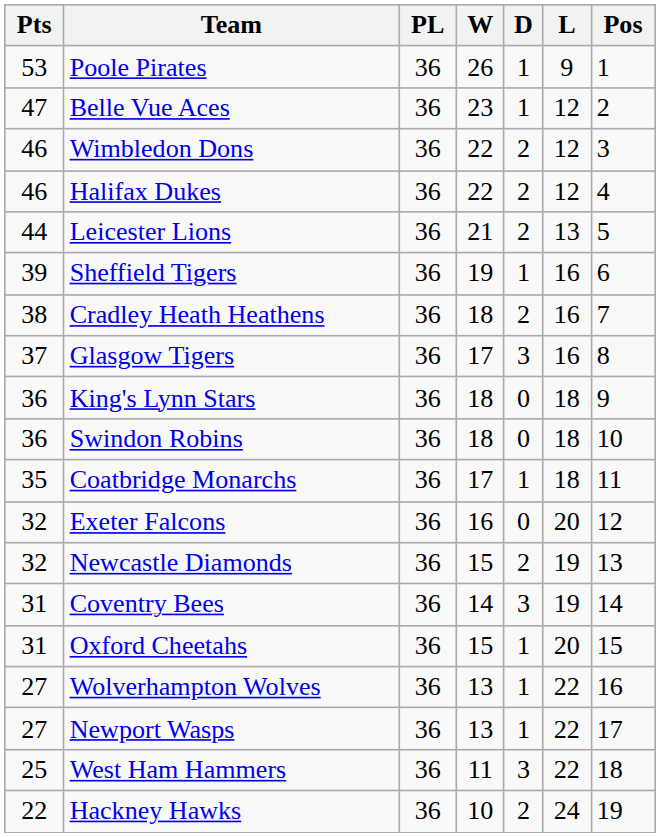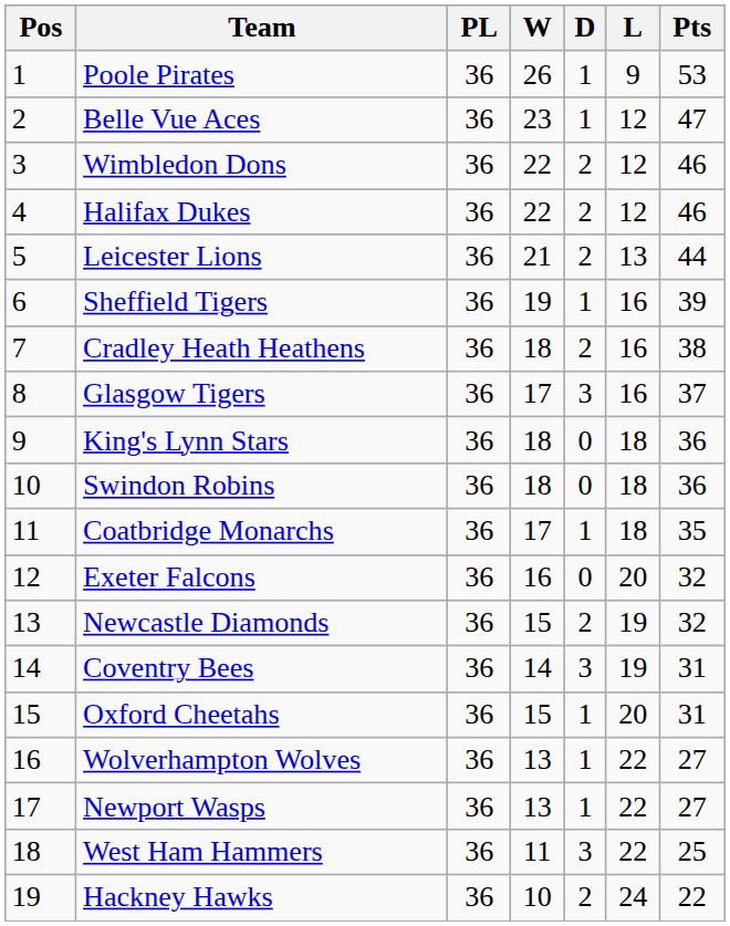 <table class=wikitable width="400">
 <tr>
-<th>Pts</th>
+<th>Pos</th>
 <th>Team</th>
 <th>PL</th>
 <th>W</th>
 <th>D</th>
 <th>L</th>
-<th>Pos</th>
+<th>Pts</th>
 </tr>
 <tr>
-<td align="center">53</td>
+<td>1</td>
 <td><a href='#'>Poole Pirates</a></td>
 <td align="center">36</td>
 <td align="center">26</td>
 <td align="center">1</td>
 <td align="center">9</td>
-<td>1</td>
+<td align="center">53</td>
 </tr>
 <tr>
-<td align="center">47</td>
+<td>2</td>
 <td><a href='#'>Belle Vue Aces</a></td>
 <td align="center">36</td>
 <td align="center">23</td>
 <td align="center">1</td>
 <td align="center">12</td>
-<td>2</td>
+<td align="center">47</td>
 </tr>
 <tr>
-<td align="center">46</td>
+<td>3</td>
 <td><a href='#'>Wimbledon Dons</a></td>
 <td align="center">36</td>
 <td align="center">22</td>
 <td align="center">2</td>
 <td align="center">12</td>
-<td>3</td>
+<td align="center">46</td>
 </tr>
 <tr>
-<td align="center">46</td>
+<td>4</td>
 <td><a href='#'>Halifax Dukes</a></td>
 <td align="center">36</td>
 <td align="center">22</td>
 <td align="center">2</td>
 <td align="center">12</td>
-<td>4</td>
+<td align="center">46</td>
 </tr>
 <tr>
-<td align="center">44</td>
+<td>5</td>
 <td><a href='#'>Leicester Lions</a></td>
 <td align="center">36</td>
 <td align="center">21</td>
 <td align="center">2</td>
 <td align="center">13</td>
-<td>5</td>
+<td align="center">44</td>
 </tr>
 <tr>
-<td align="center">39</td>
+<td>6</td>
 <td><a href='#'>Sheffield Tigers</a></td>
 <td align="center">36</td>
 <td align="center">19</td>
 <td align="center">1</td>
 <td align="center">16</td>
-<td>6</td>
+<td align="center">39</td>
 </tr>
 <tr>
-<td align="center">38</td>
+<td>7</td>
 <td><a href='#'>Cradley Heath Heathens</a></td>
 <td align="center">36</td>
 <td align="center">18</td>
 <td align="center">2</td>
 <td align="center">16</td>
-<td>7</td>
+<td align="center">38</td>
 </tr>
 <tr>
-<td align="center">37</td>
+<td>8</td>
 <td><a href='#'>Glasgow Tigers</a></td>
 <td align="center">36</td>
 <td align="center">17</td>
 <td align="center">3</td>
 <td align="center">16</td>
-<td>8</td>
+<td align="center">37</td>
 </tr>
 <tr>
-<td align="center">36</td>
+<td>9</td>
 <td><a href='#'>King's Lynn Stars</a></td>
 <td align="center">36</td>
 <td align="center">18</td>
 <td align="center">0</td>
 <td align="center">18</td>
-<td>9</td>
+<td align="center">36</td>
 </tr>
 <tr>
-<td align="center">36</td>
+<td>10</td>
 <td><a href='#'>Swindon Robins</a></td>
 <td align="center">36</td>
 <td align="center">18</td>
 <td align="center">0</td>
 <td align="center">18</td>
-<td>10</td>
+<td align="center">36</td>
 </tr>
 <tr>
-<td align="center">35</td>
+<td>11</td>
 <td><a href='#'>Coatbridge Monarchs</a></td>
 <td align="center">36</td>
 <td align="center">17</td>
 <td align="center">1</td>
 <td align="center">18</td>
-<td>11</td>
+<td align="center">35</td>
 </tr>
 <tr>
-<td align="center">32</td>
+<td>12</td>
 <td><a href='#'>Exeter Falcons</a></td>
 <td align="center">36</td>
 <td align="center">16</td>
 <td align="center">0</td>
 <td align="center">20</td>
-<td>12</td>
+<td align="center">32</td>
 </tr>
 <tr>
-<td align="center">32</td>
+<td>13</td>
 <td><a href='#'>Newcastle Diamonds</a></td>
 <td align="center">36</td>
 <td align="center">15</td>
 <td align="center">2</td>
 <td align="center">19</td>
-<td>13</td>
+<td align="center">32</td>
 </tr>
 <tr>
-<td align="center">31</td>
+<td>14</td>
 <td><a href='#'>Coventry Bees</a></td>
 <td align="center">36</td>
 <td align="center">14</td>
 <td align="center">3</td>
 <td align="center">19</td>
-<td>14</td>
+<td align="center">31</td>
 </tr>
 <tr>
-<td align="center">31</td>
+<td>15</td>
 <td><a href='#'>Oxford Cheetahs</a></td>
 <td align="center">36</td>
 <td align="center">15</td>
 <td align="center">1</td>
 <td align="center">20</td>
-<td>15</td>
+<td align="center">31</td>
 </tr>
 <tr>
-<td align="center">27</td>
+<td>16</td>
 <td><a href='#'>Wolverhampton Wolves</a></td>
 <td align="center">36</td>
 <td align="center">13</td>
 <td align="center">1</td>
 <td align="center">22</td>
-<td>16</td>
+<td align="center">27</td>
 </tr>
 <tr>
-<td align="center">27</td>
+<td>17</td>
 <td><a href='#'>Newport Wasps</a></td>
 <td align="center">36</td>
 <td align="center">13</td>
 <td align="center">1</td>
 <td align="center">22</td>
-<td>17</td>
+<td align="center">27</td>
 </tr>
 <tr>
-<td align="center">25</td>
+<td>18</td>
 <td><a href='#'>West Ham Hammers</a></td>
 <td align="center">36</td>
 <td align="center">11</td>
 <td align="center">3</td>
 <td align="center">22</td>
-<td>18</td>
+<td align="center">25</td>
 </tr>
 <tr>
-<td align="center">22</td>
+<td>19</td>
 <td><a href='#'>Hackney Hawks</a></td>
 <td align="center">36</td>
 <td align="center">10</td>
 <td align="center">2</td>
 <td align="center">24</td>
-<td>19</td>
+<td align="center">22</td>
 </tr>
 </table>
